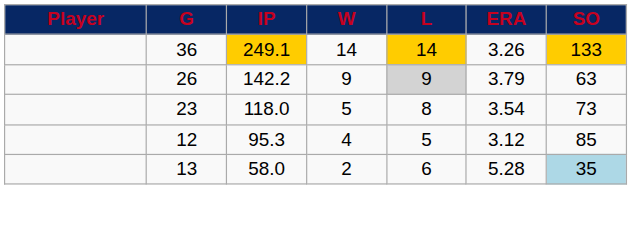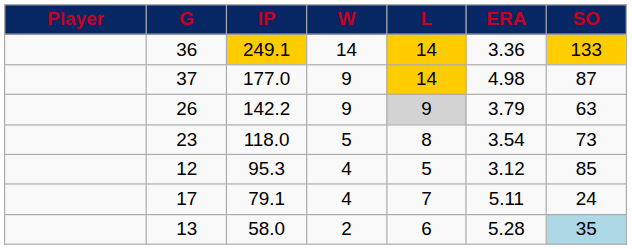 <table class="wikitable sortable">
 <tr>
 <th style="background:#072764;color:#c6011f;" width="16%">Player</th>
 <th style="background:#072764;color:#c6011f;" width="9%">G</th>
 <th style="background:#072764;color:#c6011f;" width="9%">IP</th>
 <th style="background:#072764;color:#c6011f;" width="9%">W</th>
 <th style="background:#072764;color:#c6011f;" width="9%">L</th>
 <th style="background:#072764;color:#c6011f;" width="9%">ERA</th>
 <th style="background:#072764;color:#c6011f;" width="9%">SO</th>
 </tr>
 <tr align="center">
 <td></td>
 <td>36</td>
 <td bgcolor="#FFCC00">249.1</td>
 <td>14</td>
 <td bgcolor="#FFCC00">14</td>
-<td>3.26</td>
+<td>3.36</td>
 <td bgcolor="#FFCC00">133</td>
+</tr>
+<tr align="center">
+<td></td>
+<td>37</td>
+<td>177.0</td>
+<td>9</td>
+<td bgcolor="#FFCC00">14</td>
+<td>4.98</td>
+<td>87</td>
 </tr>
 <tr align="center">
 <td></td>
 <td>26</td>
 <td>142.2</td>
 <td>9</td>
 <td style="background: lightgrey;">9</td>
 <td>3.79</td>
 <td>63</td>
 </tr>
 <tr align="center">
 <td></td>
 <td>23</td>
 <td>118.0</td>
 <td>5</td>
 <td>8</td>
 <td>3.54</td>
 <td>73</td>
 </tr>
 <tr align="center">
 <td></td>
 <td>12</td>
 <td>95.3</td>
 <td>4</td>
 <td>5</td>
 <td>3.12</td>
 <td>85</td>
 </tr>
 <tr align="center">
 <td></td>
+<td>17</td>
+<td>79.1</td>
+<td>4</td>
+<td>7</td>
+<td>5.11</td>
+<td>24</td>
+</tr>
+<tr align="center">
+<td></td>
 <td>13</td>
 <td>58.0</td>
 <td>2</td>
 <td>6</td>
 <td>5.28</td>
 <td style="background: lightblue;">35</td>
 </tr>
 </table>
